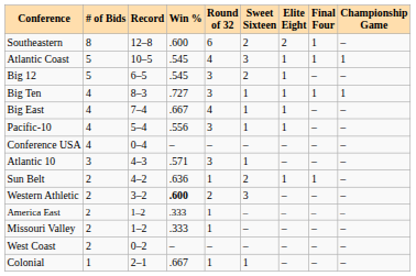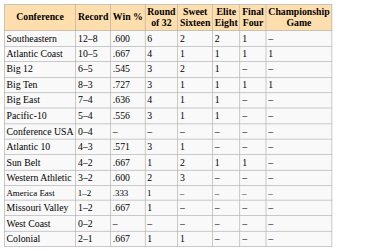 <table class="wikitable sortable">
 <tr>
 <th style="background-color:#FFDEAD;">Conference</th>
-<th style="background-color:#FFDEAD;"># of Bids</th>
 <th style="background-color:#FFDEAD;">Record</th>
 <th style="background-color:#FFDEAD;">Win %</th>
 <th style="background-color:#FFDEAD;">Round<br> of 32</th>
 <th style="background-color:#FFDEAD;">Sweet<br> Sixteen</th>
 <th style="background-color:#FFDEAD;">Elite<br> Eight</th>
 <th style="background-color:#FFDEAD;">Final<br> Four</th>
 <th style="background-color:#FFDEAD;">Championship<br> Game</th>
 </tr>
 <tr valign="bottom">
 <td height="15">Southeastern</td>
-<td>8</td>
 <td>12–8</td>
 <td>.600</td>
 <td>6</td>
 <td>2</td>
 <td>2</td>
 <td>1</td>
 <td>–</td>
 </tr>
 <tr valign="bottom">
 <td height="15">Atlantic Coast</td>
-<td>5</td>
 <td>10–5</td>
-<td>.545</td>
+<td>.667</td>
 <td>4</td>
-<td>3</td>
+<td>1</td>
 <td>1</td>
 <td>1</td>
 <td>1</td>
 </tr>
 <tr valign="bottom">
 <td height="15">Big 12</td>
-<td>5</td>
 <td>6–5</td>
 <td>.545</td>
 <td>3</td>
 <td>2</td>
 <td>1</td>
 <td>–</td>
 <td>–</td>
 </tr>
 <tr valign="bottom">
 <td height="15">Big Ten</td>
-<td>4</td>
 <td>8–3</td>
 <td>.727</td>
 <td>3</td>
 <td>1</td>
 <td>1</td>
 <td>1</td>
 <td>1</td>
 </tr>
 <tr valign="bottom">
 <td height="15">Big East</td>
-<td>4</td>
 <td>7–4</td>
-<td>.667</td>
+<td>.636</td>
 <td>4</td>
 <td>1</td>
 <td>1</td>
 <td>–</td>
 <td>–</td>
 </tr>
 <tr valign="bottom">
 <td height="15">Pacific-10</td>
-<td>4</td>
 <td>5–4</td>
 <td>.556</td>
 <td>3</td>
 <td>1</td>
 <td>1</td>
 <td>–</td>
 <td>–</td>
 </tr>
 <tr valign="bottom">
 <td height="15">Conference USA</td>
-<td>4</td>
 <td>0–4</td>
 <td>–</td>
 <td>–</td>
 <td>–</td>
 <td>–</td>
 <td>–</td>
 <td>–</td>
 </tr>
 <tr valign="bottom">
 <td height="15">Atlantic 10</td>
-<td>3</td>
 <td>4–3</td>
 <td>.571</td>
 <td>3</td>
 <td>1</td>
 <td>–</td>
 <td>–</td>
 <td>–</td>
 </tr>
 <tr valign="bottom">
 <td height="15">Sun Belt</td>
-<td>2</td>
 <td>4–2</td>
-<td>.636</td>
+<td>.667</td>
 <td>1</td>
 <td>2</td>
 <td>1</td>
 <td>1</td>
 <td>–</td>
 </tr>
 <tr valign="bottom">
 <td height="15">Western Athletic</td>
-<td>2</td>
 <td>3–2</td>
-<td><strong>.600</strong></td>
+<td>.600</td>
 <td>2</td>
 <td>3</td>
 <td>–</td>
 <td>–</td>
 <td>–</td>
 </tr>
 <tr style="font-size:11pt"  valign="bottom">
 <td height="15">America East</td>
-<td>2</td>
 <td>1–2</td>
 <td>.333</td>
 <td>1</td>
 <td>–</td>
 <td>–</td>
 <td>–</td>
 <td>–</td>
 </tr>
 <tr valign="bottom">
 <td height="15">Missouri Valley</td>
-<td>2</td>
 <td>1–2</td>
-<td>.333</td>
+<td>.667</td>
 <td>1</td>
 <td>–</td>
 <td>–</td>
 <td>–</td>
 <td>–</td>
 </tr>
 <tr valign="bottom">
 <td height="15">West Coast</td>
-<td>2</td>
 <td>0–2</td>
 <td>–</td>
 <td>–</td>
 <td>–</td>
 <td>–</td>
 <td>–</td>
 <td>–</td>
 </tr>
 <tr valign="bottom">
 <td height="15">Colonial</td>
-<td>1</td>
 <td>2–1</td>
 <td>.667</td>
 <td>1</td>
 <td>1</td>
 <td>–</td>
 <td>–</td>
 <td>–</td>
 </tr>
 </table>
